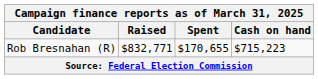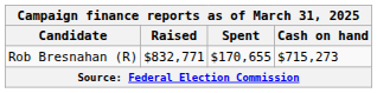 <table class="wikitable sortable">
 <tr>
 <th colspan=4>Campaign finance reports as of March 31, 2025</th>
 </tr>
 <tr style="text-align:center;">
 <th>Candidate</th>
 <th>Raised</th>
 <th>Spent</th>
 <th>Cash on hand</th>
 </tr>
 <tr>
 <td>Rob Bresnahan (R)</td>
 <td>$832,771</td>
 <td>$170,655</td>
-<td>$715,223</td>
+<td>$715,273</td>
 </tr>
 <tr>
 <th colspan="4"><small>Source: <a href='#'>Federal Election Commission</a></small></th>
 </tr>
 </table>
